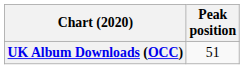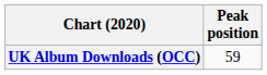 <table class="wikitable sortable plainrowheaders" style="text-align:center">
 <tr>
 <th scope="col">Chart (2020)</th>
 <th scope="col">Peak<br>position</th>
 </tr>
 <tr>
 <th scope="row"><a href='#'>UK Album Downloads</a> (<a href='#'>OCC</a>)</th>
-<td>51</td>
+<td>59</td>
 </tr>
 </table>
